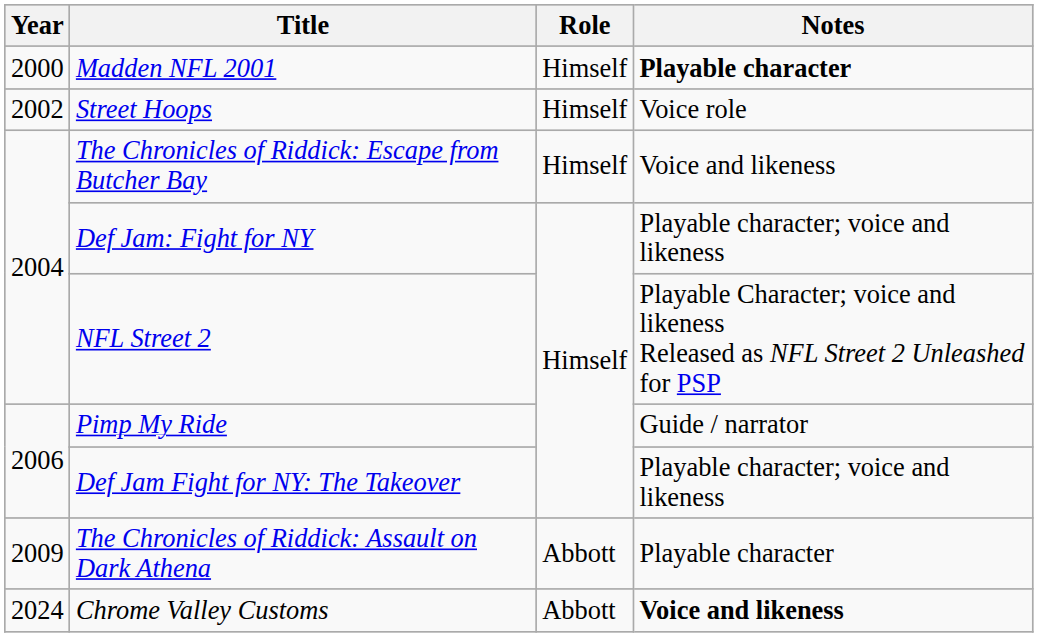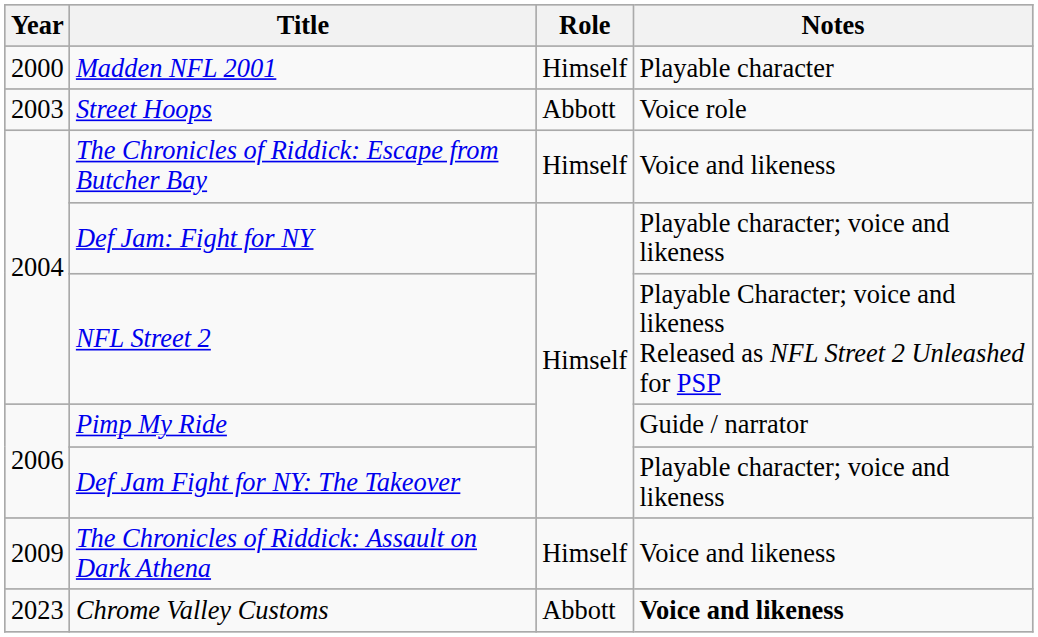 <table class="wikitable plainrowheaders sortable" style="margin-right: 0;">
 <tr>
 <th>Year</th>
 <th>Title</th>
 <th>Role</th>
 <th>Notes</th>
 </tr>
 <tr>
 <td>2000</td>
 <td><em><a href='#'>Madden NFL 2001</a></em></td>
 <td>Himself</td>
-<td><strong>Playable character</strong></td>
+<td>Playable character</td>
 </tr>
 <tr>
-<td>2002</td>
+<td>2003</td>
 <td><em><a href='#'>Street Hoops</a></em></td>
-<td>Himself</td>
+<td>Abbott</td>
 <td>Voice role</td>
 </tr>
 <tr>
 <td rowspan="3">2004</td>
 <td><em><a href='#'>The Chronicles of Riddick: Escape from Butcher Bay</a></em></td>
 <td>Himself</td>
 <td>Voice and likeness</td>
 </tr>
 <tr>
 <td><em><a href='#'>Def Jam: Fight for NY</a></em></td>
 <td rowspan="4">Himself</td>
 <td>Playable character; voice and likeness</td>
 </tr>
 <tr>
 <td><em><a href='#'>NFL Street 2</a></em></td>
 <td>Playable Character; voice and likeness<br>Released as <em>NFL Street 2 Unleashed</em> for <a href='#'>PSP</a></td>
 </tr>
 <tr>
 <td rowspan="2">2006</td>
 <td><em><a href='#'>Pimp My Ride</a></em></td>
 <td>Guide / narrator</td>
 </tr>
 <tr>
 <td><em><a href='#'>Def Jam Fight for NY: The Takeover</a></em></td>
 <td>Playable character; voice and likeness</td>
 </tr>
 <tr>
 <td>2009</td>
 <td><em><a href='#'>The Chronicles of Riddick: Assault on Dark Athena</a></em></td>
-<td>Abbott</td>
-<td>Playable character</td>
+<td>Himself</td>
+<td>Voice and likeness</td>
 </tr>
 <tr>
-<td>2024</td>
+<td>2023</td>
 <td><em>Chrome Valley Customs</em></td>
 <td>Abbott</td>
 <td><strong>Voice and likeness</strong></td>
 </tr>
 </table>
